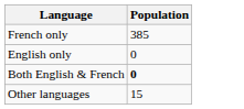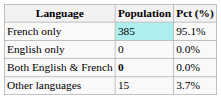 <table class="wikitable">
 <tr>
 <th>Language</th>
 <th>Population</th>
+<th>Pct (%)</th>
 </tr>
 <tr>
 <td>French only</td>
-<td>385</td>
+<td style="background: paleturquoise;">385</td>
+<td>95.1%</td>
 </tr>
 <tr>
 <td>English only</td>
 <td>0</td>
+<td>0.0%</td>
 </tr>
 <tr>
 <td>Both English & French</td>
 <td><strong>0</strong></td>
+<td>0.0%</td>
 </tr>
 <tr>
 <td>Other languages</td>
 <td>15</td>
+<td>3.7%</td>
 </tr>
 </table>
